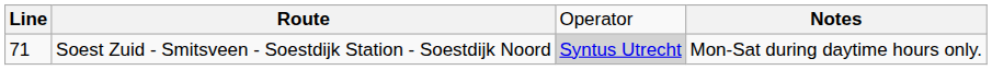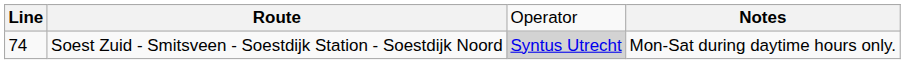 <table class="wikitable">
 <tr>
 <th>Line</th>
 <th>Route</th>
 <td>Operator</td>
 <th>Notes</th>
 </tr>
 <tr>
-<td>71</td>
+<td>74</td>
 <td>Soest Zuid - Smitsveen - Soestdijk Station - Soestdijk Noord</td>
 <td style="background: lightgrey;"><a href='#'>Syntus Utrecht</a></td>
 <td>Mon-Sat during daytime hours only.</td>
 </tr>
 </table>
